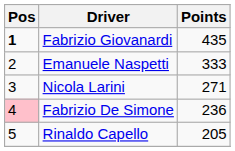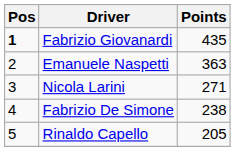 <table class="wikitable" style="font-size: 85%;">
 <tr>
 <th>Pos</th>
 <th>Driver</th>
 <th>Points</th>
 </tr>
 <tr>
 <td><strong>1</strong></td>
 <td> <a href='#'>Fabrizio Giovanardi</a></td>
 <td align="right">435</td>
 </tr>
 <tr>
 <td>2</td>
 <td> <a href='#'>Emanuele Naspetti</a></td>
-<td align="right">333</td>
+<td align="right">363</td>
 </tr>
 <tr>
 <td>3</td>
 <td> <a href='#'>Nicola Larini</a></td>
 <td align="right">271</td>
 </tr>
 <tr>
-<td style="background: pink;">4</td>
+<td>4</td>
 <td> <a href='#'>Fabrizio De Simone</a></td>
-<td align="right">236</td>
+<td align="right">238</td>
 </tr>
 <tr>
 <td>5</td>
 <td> <a href='#'>Rinaldo Capello</a></td>
 <td align="right">205</td>
 </tr>
 <tr>
 </tr>
 </table>
